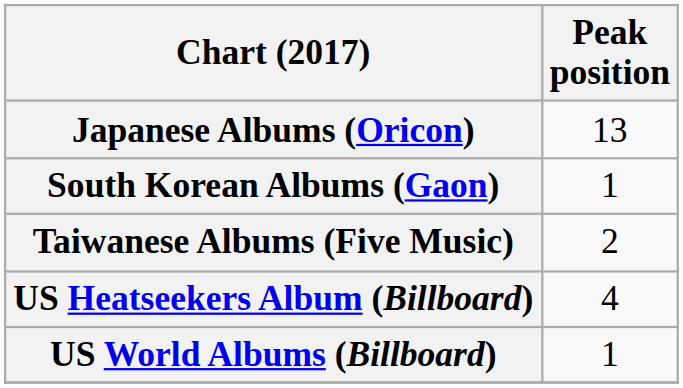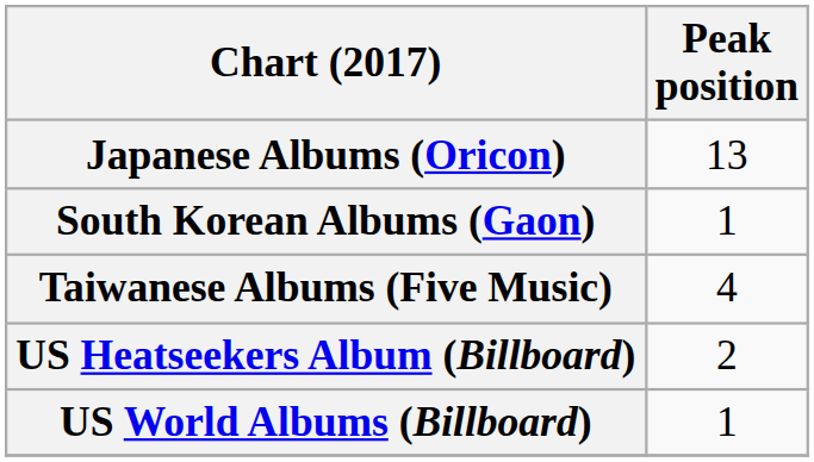 <table class="wikitable plainrowheaders" style="text-align:center">
 <tr>
 <th scope="col">Chart (2017)</th>
 <th scope="col">Peak<br>position</th>
 </tr>
 <tr>
 <th scope="row">Japanese Albums (<a href='#'>Oricon</a>)</th>
 <td>13</td>
 </tr>
 <tr>
 <th scope="row">South Korean Albums (<a href='#'>Gaon</a>)</th>
 <td>1</td>
 </tr>
 <tr>
 <th scope="row">Taiwanese Albums (Five Music)</th>
-<td>2</td>
+<td>4</td>
 </tr>
 <tr>
 <th scope="row">US <a href='#'>Heatseekers Album</a> (<em>Billboard</em>)</th>
-<td>4</td>
+<td>2</td>
 </tr>
 <tr>
 <th scope="row">US <a href='#'>World Albums</a> (<em>Billboard</em>)</th>
 <td>1</td>
 </tr>
 <tr>
 </tr>
 </table>
